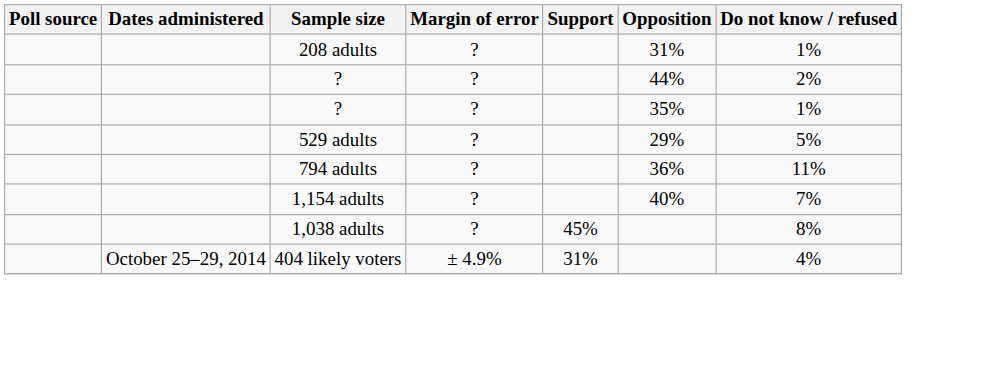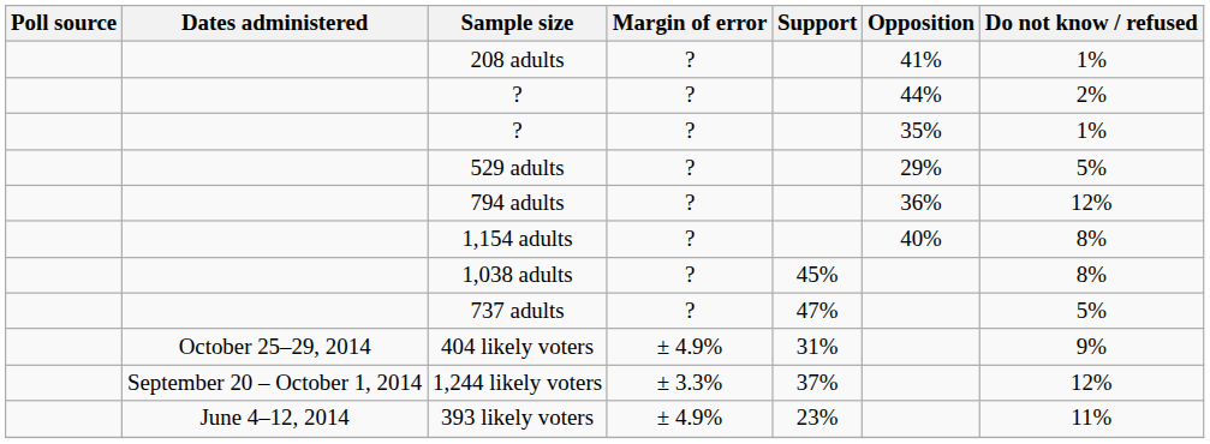 <table class="wikitable" style="text-align: center">
 <tr>
 <th>Poll source</th>
 <th>Dates administered</th>
 <th>Sample size</th>
 <th>Margin of error</th>
 <th>Support</th>
 <th>Opposition</th>
 <th>Do not know / refused</th>
 </tr>
 <tr>
 <td></td>
 <td></td>
 <td>208 adults</td>
 <td>?</td>
 <td></td>
-<td>31%</td>
+<td>41%</td>
 <td>1%</td>
 </tr>
 <tr>
 <td></td>
 <td></td>
 <td>?</td>
 <td>?</td>
 <td></td>
 <td>44%</td>
 <td>2%</td>
 </tr>
 <tr>
 <td></td>
 <td></td>
 <td>?</td>
 <td>?</td>
 <td></td>
 <td>35%</td>
 <td>1%</td>
 </tr>
 <tr>
 <td></td>
 <td></td>
 <td>529 adults</td>
 <td>?</td>
 <td></td>
 <td>29%</td>
 <td>5%</td>
 </tr>
 <tr>
 <td></td>
 <td></td>
 <td>794 adults</td>
 <td>?</td>
 <td></td>
 <td>36%</td>
-<td>11%</td>
+<td>12%</td>
 </tr>
 <tr>
 <td></td>
 <td></td>
 <td>1,154 adults</td>
 <td>?</td>
 <td></td>
 <td>40%</td>
-<td>7%</td>
+<td>8%</td>
 </tr>
 <tr>
 <td></td>
 <td></td>
 <td>1,038 adults</td>
 <td>?</td>
 <td>45%</td>
 <td></td>
 <td>8%</td>
 </tr>
 <tr>
 <td></td>
+<td></td>
+<td>737 adults</td>
+<td>?</td>
+<td>47%</td>
+<td></td>
+<td>5%</td>
+</tr>
+<tr>
+<td></td>
 <td>October 25–29, 2014</td>
 <td>404 likely voters</td>
 <td>± 4.9%</td>
 <td>31%</td>
 <td></td>
-<td>4%</td>
+<td>9%</td>
+</tr>
+<tr>
+<td align></td>
+<td>September 20 – October 1, 2014</td>
+<td>1,244 likely voters</td>
+<td>± 3.3%</td>
+<td>37%</td>
+<td></td>
+<td>12%</td>
+</tr>
+<tr>
+<td></td>
+<td>June 4–12, 2014</td>
+<td>393 likely voters</td>
+<td>± 4.9%</td>
+<td>23%</td>
+<td></td>
+<td>11%</td>
 </tr>
 <tr>
 </tr>
 </table>
